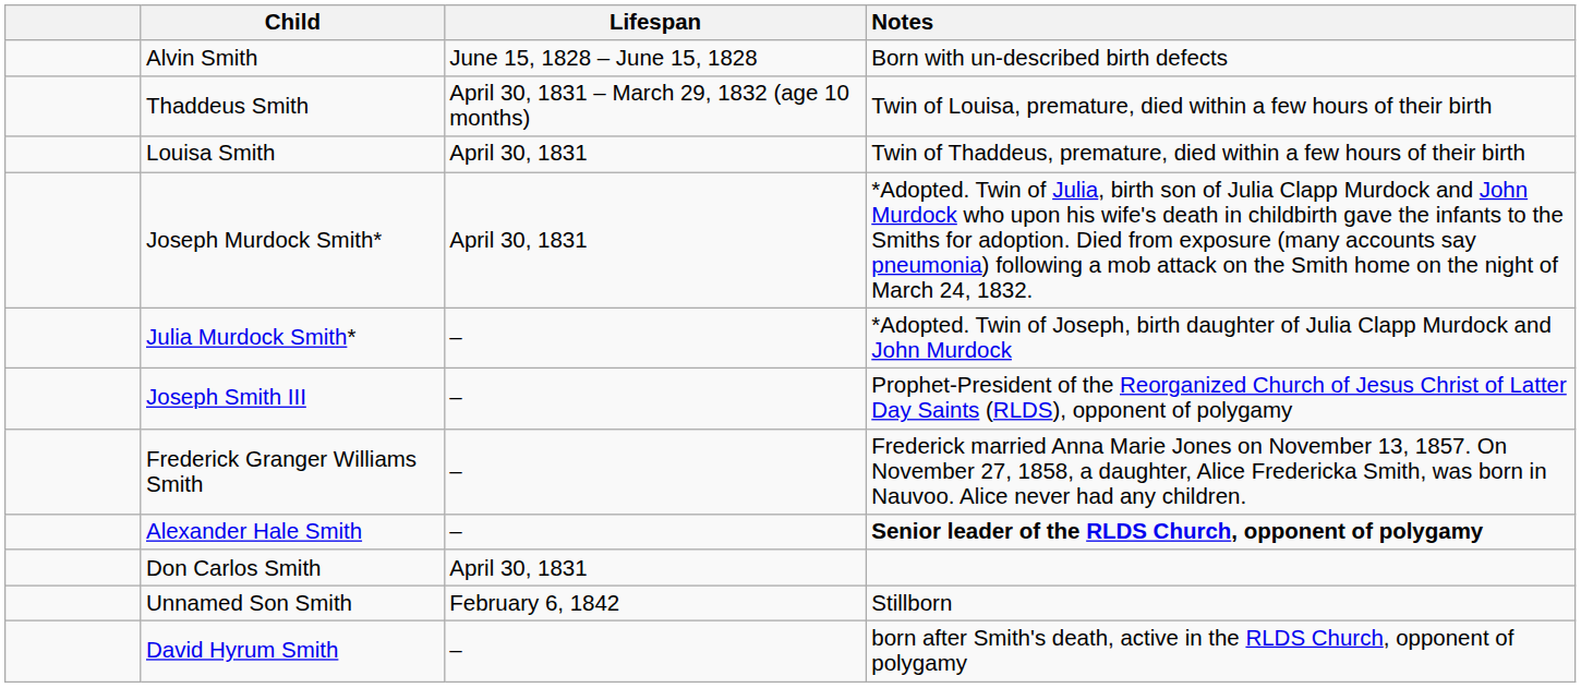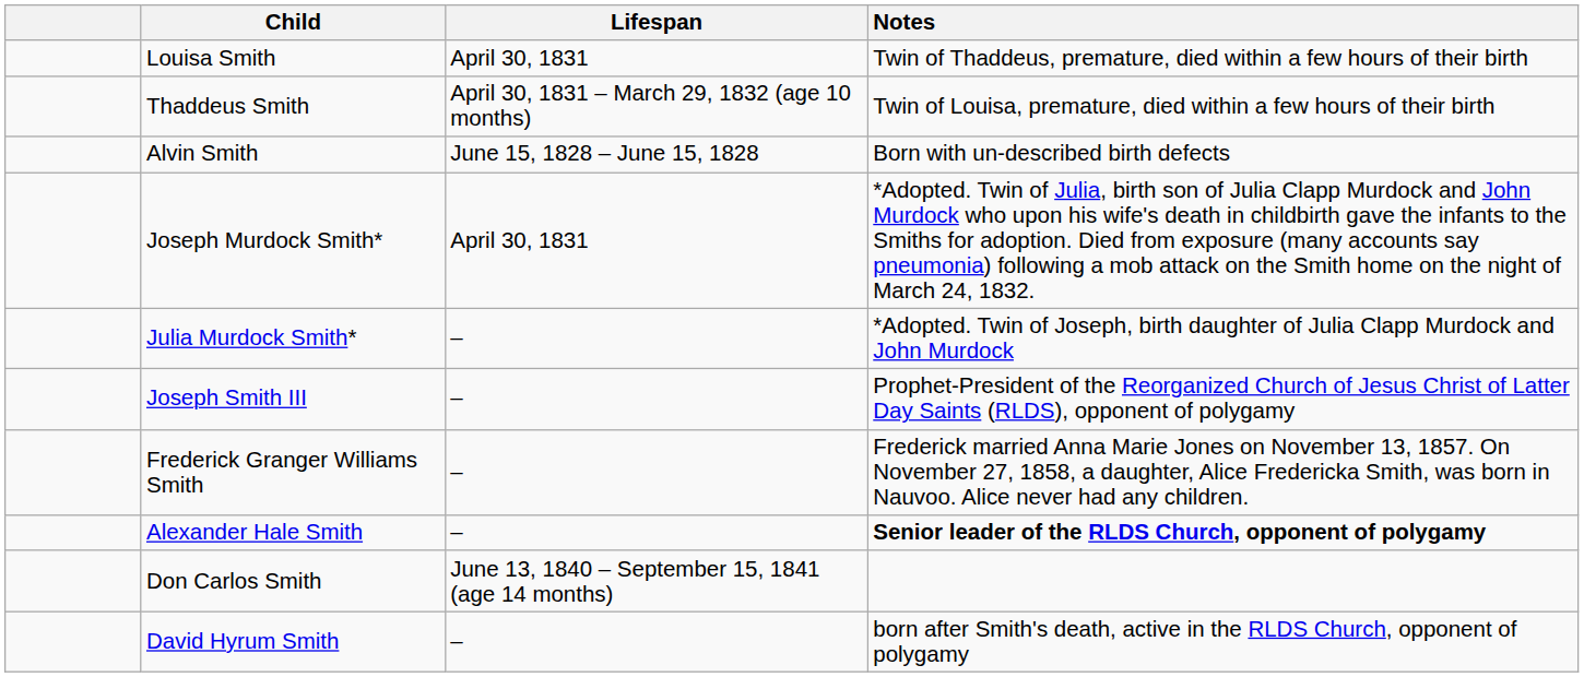 <table class=wikitable>
 <tr>
 <th valign="bottom"  width="90px"></th>
 <th valign="bottom"  width="210px">Child</th>
 <th valign="bottom" width="295px">Lifespan</th>
 <th valign="bottom" width="500px" style="text-align:left; ">Notes</th>
 </tr>
 <tr>
 <td></td>
-<td>Alvin Smith</td>
-<td>June 15, 1828 – June 15, 1828</td>
-<td>Born with un-described birth defects</td>
+<td>Louisa Smith</td>
+<td>April 30, 1831</td>
+<td>Twin of Thaddeus, premature, died within a few hours of their birth</td>
 </tr>
 <tr>
 <td></td>
 <td>Thaddeus Smith</td>
 <td>April 30, 1831 – March 29, 1832 (age 10 months)</td>
 <td>Twin of Louisa, premature, died within a few hours of their birth</td>
 </tr>
 <tr>
 <td></td>
-<td>Louisa Smith</td>
-<td>April 30, 1831</td>
-<td>Twin of Thaddeus, premature, died within a few hours of their birth</td>
+<td>Alvin Smith</td>
+<td>June 15, 1828 – June 15, 1828</td>
+<td>Born with un-described birth defects</td>
 </tr>
 <tr>
 <td></td>
 <td>Joseph Murdock Smith*</td>
 <td>April 30, 1831</td>
 <td>*Adopted. Twin of <a href='#'>Julia</a>, birth son of Julia Clapp Murdock and <a href='#'>John Murdock</a> who upon his wife's death in childbirth gave the infants to the Smiths for adoption.  Died from exposure (many accounts say <a href='#'>pneumonia</a>) following a mob attack on the Smith home on the night of March 24, 1832.</td>
 </tr>
 <tr>
 <td></td>
 <td><a href='#'>Julia Murdock Smith</a>*</td>
 <td>  – </td>
 <td>*Adopted. Twin of Joseph, birth daughter of Julia Clapp Murdock and <a href='#'>John Murdock</a></td>
 </tr>
 <tr>
 <td></td>
 <td><a href='#'>Joseph Smith III</a></td>
 <td>  – </td>
 <td>Prophet-President of the <a href='#'>Reorganized Church of Jesus Christ of Latter Day Saints</a> (<a href='#'>RLDS</a>), opponent of polygamy</td>
 </tr>
 <tr>
 <td></td>
 <td>Frederick Granger Williams Smith</td>
 <td>  – </td>
 <td>Frederick married Anna Marie Jones on November 13, 1857. On November 27, 1858, a daughter, Alice Fredericka Smith, was born in Nauvoo. Alice never had any children.</td>
 </tr>
 <tr>
 <td></td>
 <td><a href='#'>Alexander Hale Smith</a></td>
 <td>  – </td>
 <td><strong>Senior leader of the <a href='#'>RLDS Church</a>, opponent of polygamy</strong></td>
 </tr>
 <tr>
 <td></td>
 <td>Don Carlos Smith</td>
-<td>April 30, 1831</td>
+<td>June 13, 1840 – September 15, 1841 (age 14 months)</td>
 <td></td>
-</tr>
-<tr>
-<td></td>
-<td>Unnamed Son Smith</td>
-<td>February 6, 1842</td>
-<td>Stillborn</td>
 </tr>
 <tr>
 <td></td>
 <td><a href='#'>David Hyrum Smith</a></td>
 <td>  – </td>
 <td>born after Smith's death, active in the <a href='#'>RLDS Church</a>, opponent of polygamy</td>
 </tr>
 </table>
